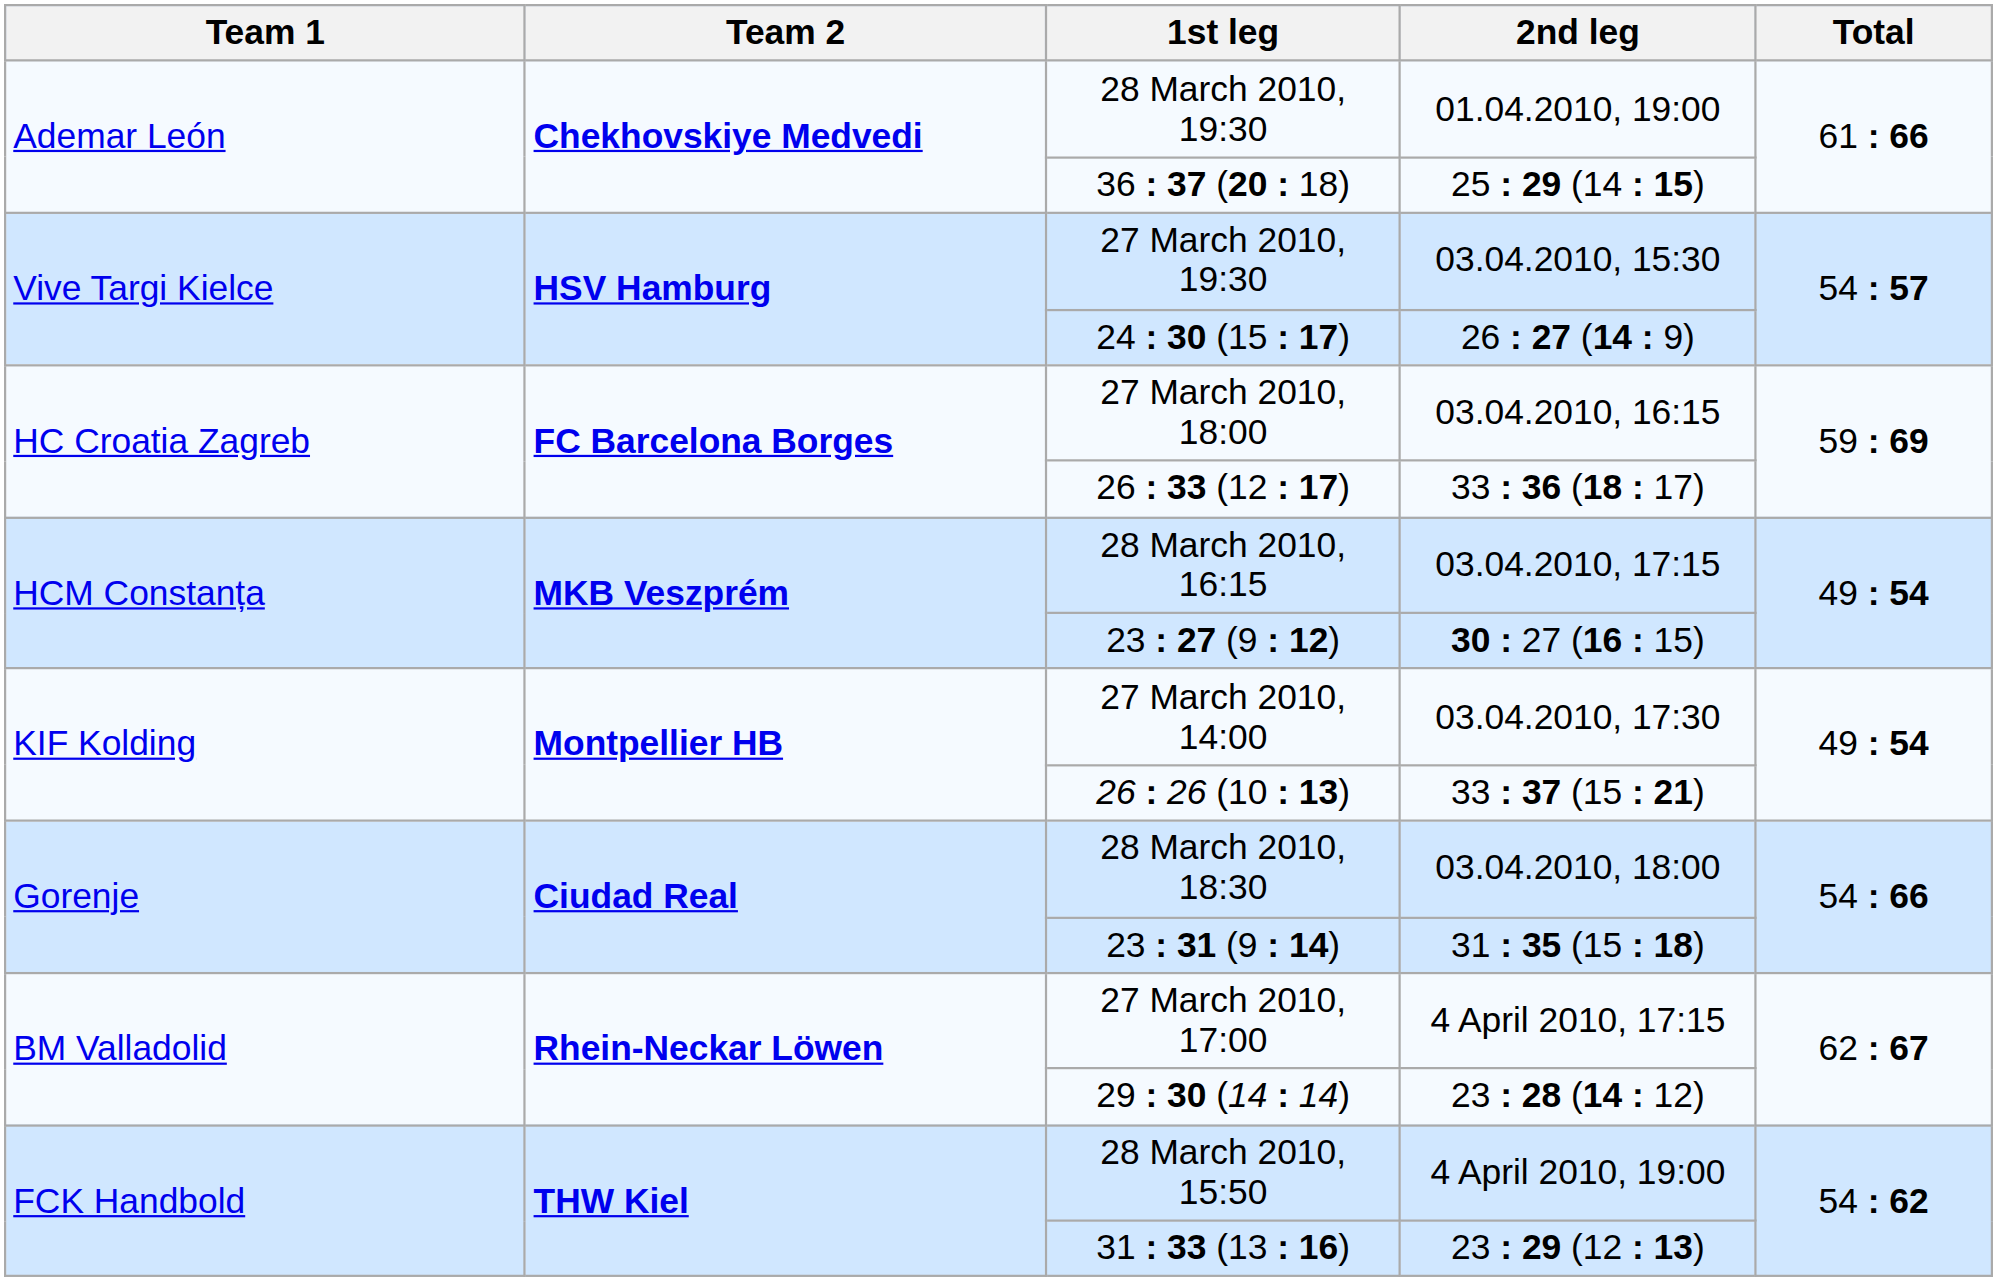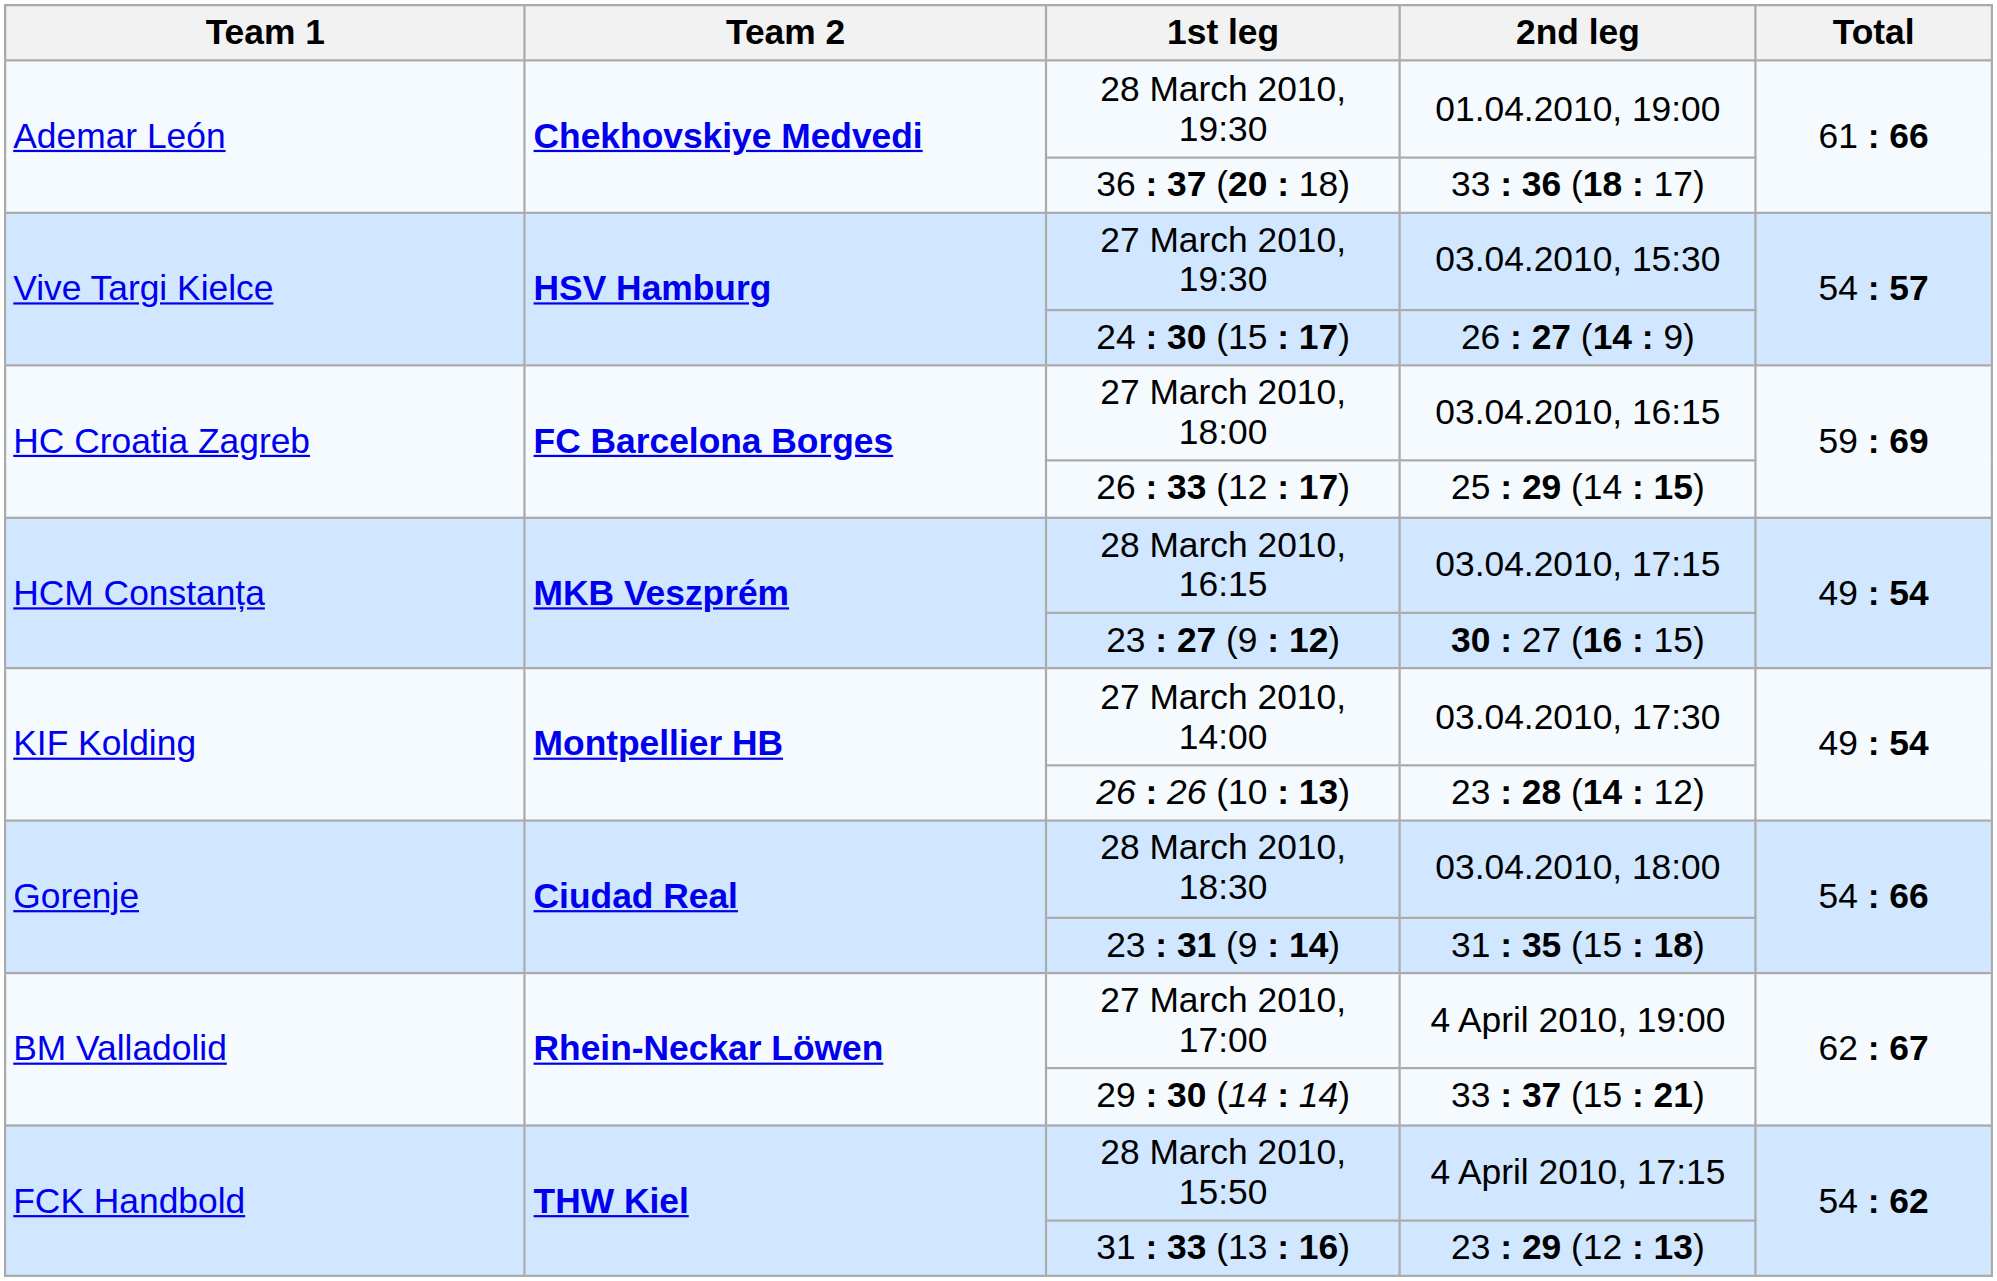 <table class=wikitable width="900">
 <tr bgcolor=#C1D8FF>
 <th width="22%">Team 1</th>
 <th width="22%">Team 2</th>
 <th width="15%">1st leg</th>
 <th width="15%">2nd leg</th>
 <th width="10%">Total</th>
 </tr>
 <tr align=left bgcolor=#F5FAFF>
 <td rowspan="2"> <a href='#'>Ademar León</a></td>
 <td rowspan="2"> <strong><a href='#'>Chekhovskiye Medvedi</a></strong></td>
 <td align=center>28 March 2010, 19:30</td>
 <td align=center>01.04.2010, 19:00</td>
 <td rowspan="2" align=center>61 <strong>:</strong> <strong>66</strong></td>
 </tr>
 <tr align=center bgcolor=#F5FAFF>
 <td>36 <strong>:</strong> <strong>37</strong> (<strong>20</strong> <strong>:</strong> 18)</td>
-<td align=center>25 <strong>:</strong> <strong>29</strong> (14 <strong>:</strong> <strong>15</strong>)</td>
+<td align=center>33 <strong>:</strong> <strong>36</strong> (<strong>18</strong> <strong>:</strong> 17)</td>
 </tr>
 <tr align=left bgcolor=#D0E7FF>
 <td rowspan="2"> <a href='#'>Vive Targi Kielce</a></td>
 <td rowspan="2"> <strong><a href='#'>HSV Hamburg</a></strong></td>
 <td align=center>27 March 2010, 19:30</td>
 <td align=center>03.04.2010, 15:30</td>
 <td rowspan="2" align=center>54 <strong>:</strong> <strong>57</strong></td>
 </tr>
 <tr align=center bgcolor=#D0E7FF>
 <td>24 <strong>:</strong> <strong>30</strong> (15 <strong>:</strong> <strong>17</strong>)</td>
 <td align=center>26 <strong>:</strong> <strong>27</strong> (<strong>14</strong> <strong>:</strong> 9)</td>
 </tr>
 <tr align=left bgcolor=#F5FAFF>
 <td rowspan="2"> <a href='#'>HC Croatia Zagreb</a></td>
 <td rowspan="2"> <strong><a href='#'>FC Barcelona Borges</a></strong></td>
 <td align=center>27 March 2010, 18:00</td>
 <td align=center>03.04.2010, 16:15</td>
 <td rowspan="2" align=center>59 <strong>:</strong> <strong>69</strong></td>
 </tr>
 <tr align=center bgcolor=#F5FAFF>
 <td>26 <strong>:</strong> <strong>33</strong> (12 <strong>:</strong> <strong>17</strong>)</td>
-<td align=center>33 <strong>:</strong> <strong>36</strong> (<strong>18</strong> <strong>:</strong> 17)</td>
+<td align=center>25 <strong>:</strong> <strong>29</strong> (14 <strong>:</strong> <strong>15</strong>)</td>
 </tr>
 <tr align=left bgcolor=#D0E7FF>
 <td rowspan="2"> <a href='#'>HCM Constanța</a></td>
 <td rowspan="2"> <strong><a href='#'>MKB Veszprém</a></strong></td>
 <td align=center>28 March 2010, 16:15</td>
 <td align=center>03.04.2010, 17:15</td>
 <td rowspan="2" align=center>49 <strong>:</strong> <strong>54</strong></td>
 </tr>
 <tr align=center bgcolor=#D0E7FF>
 <td>23 <strong>:</strong> <strong>27</strong> (9 <strong>:</strong> <strong>12</strong>)</td>
 <td align=center><strong>30</strong> <strong>:</strong> 27 (<strong>16</strong> <strong>:</strong> 15)</td>
 </tr>
 <tr align=left bgcolor=#F5FAFF>
 <td rowspan="2"> <a href='#'>KIF Kolding</a></td>
 <td rowspan="2"> <strong><a href='#'>Montpellier HB</a></strong></td>
 <td align=center>27 March 2010, 14:00</td>
 <td align=center>03.04.2010, 17:30</td>
 <td rowspan="2" align=center>49 <strong>:</strong> <strong>54</strong></td>
 </tr>
 <tr align=center bgcolor=#F5FAFF>
 <td><em>26</em> <strong>:</strong> <em>26</em> (10 <strong>:</strong> <strong>13</strong>)</td>
-<td align=center>33 <strong>:</strong> <strong>37</strong> (15 <strong>:</strong> <strong>21</strong>)</td>
+<td align=center>23 <strong>:</strong> <strong>28</strong> (<strong>14</strong> <strong>:</strong> 12)</td>
 </tr>
 <tr align=left bgcolor=#D0E7FF>
 <td rowspan="2"> <a href='#'>Gorenje</a></td>
 <td rowspan="2"> <strong><a href='#'>Ciudad Real</a></strong></td>
 <td align=center>28 March 2010, 18:30</td>
 <td align=center>03.04.2010, 18:00</td>
 <td rowspan="2" align=center>54 <strong>:</strong> <strong>66</strong></td>
 </tr>
 <tr align=center bgcolor=#D0E7FF>
 <td>23 <strong>:</strong> <strong>31</strong> (9 <strong>:</strong> <strong>14</strong>)</td>
 <td align=center>31 <strong>:</strong> <strong>35</strong> (15 <strong>:</strong> <strong>18</strong>)</td>
 </tr>
 <tr align=left bgcolor=#F5FAFF>
 <td rowspan="2"> <a href='#'>BM Valladolid</a></td>
 <td rowspan="2"> <strong><a href='#'>Rhein-Neckar Löwen</a></strong></td>
 <td align=center>27 March 2010, 17:00</td>
-<td align=center>4 April 2010, 17:15</td>
+<td align=center>4 April 2010, 19:00</td>
 <td rowspan="2" align=center>62 <strong>:</strong> <strong>67</strong></td>
 </tr>
 <tr align=center bgcolor=#F5FAFF>
 <td>29 <strong>:</strong> <strong>30</strong> (<em>14</em> <strong>:</strong> <em>14</em>)</td>
-<td align=center>23 <strong>:</strong> <strong>28</strong> (<strong>14</strong> <strong>:</strong> 12)</td>
+<td align=center>33 <strong>:</strong> <strong>37</strong> (15 <strong>:</strong> <strong>21</strong>)</td>
 </tr>
 <tr align=left bgcolor=#D0E7FF>
 <td rowspan="2"> <a href='#'>FCK Handbold</a></td>
 <td rowspan="2"> <strong><a href='#'>THW Kiel</a></strong></td>
 <td align=center>28 March 2010, 15:50</td>
-<td align=center>4 April 2010, 19:00</td>
+<td align=center>4 April 2010, 17:15</td>
 <td rowspan="2" align=center>54 <strong>:</strong> <strong>62</strong></td>
 </tr>
 <tr align=center bgcolor=#D0E7FF>
 <td>31 <strong>:</strong> <strong>33</strong> (13 <strong>:</strong> <strong>16</strong>)</td>
 <td align=center>23 <strong>:</strong> <strong>29</strong> (12 <strong>:</strong> <strong>13</strong>)</td>
 </tr>
 </table>
